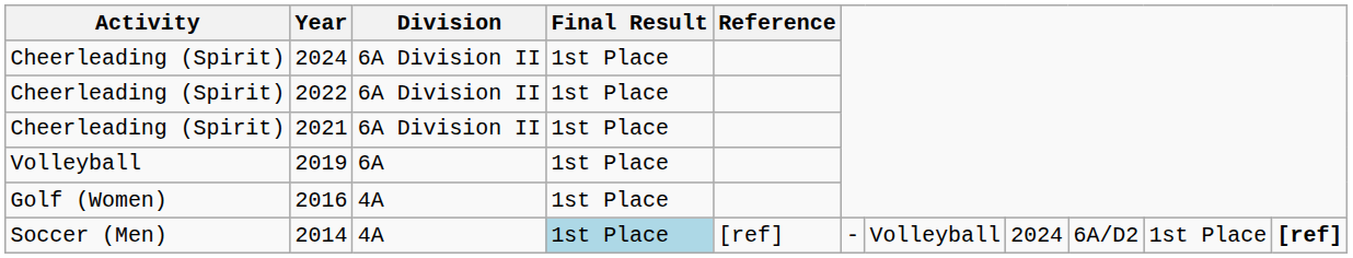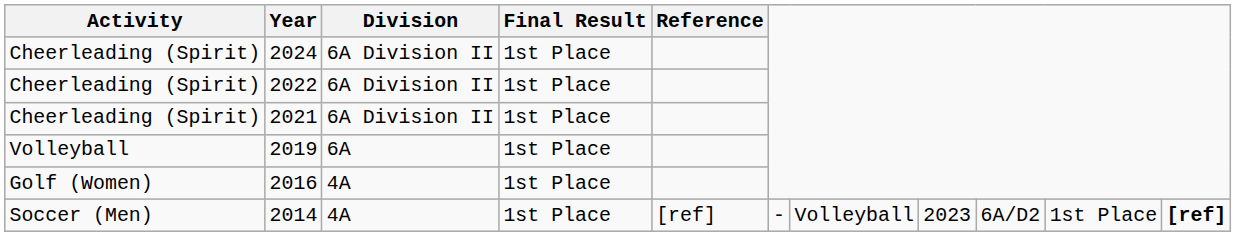 <table class="wikitable">
 <tr>
 <th>Activity</th>
 <th>Year</th>
 <th>Division</th>
 <th>Final Result</th>
 <th>Reference</th>
 </tr>
 <tr>
 <td>Cheerleading (Spirit)</td>
 <td>2024</td>
 <td>6A Division II</td>
 <td>1st Place</td>
 <td></td>
 </tr>
 <tr>
 <td>Cheerleading (Spirit)</td>
 <td>2022</td>
 <td>6A Division II</td>
 <td>1st Place</td>
 <td></td>
 </tr>
 <tr>
 <td>Cheerleading (Spirit)</td>
 <td>2021</td>
 <td>6A Division II</td>
 <td>1st Place</td>
 <td></td>
 </tr>
 <tr>
 <td>Volleyball</td>
 <td>2019</td>
 <td>6A</td>
 <td>1st Place</td>
 <td></td>
 </tr>
 <tr>
 <td>Golf (Women)</td>
 <td>2016</td>
 <td>4A</td>
 <td>1st Place</td>
 <td></td>
 </tr>
 <tr>
 <td>Soccer (Men)</td>
 <td>2014</td>
 <td>4A</td>
-<td style="background: lightblue;">1st Place</td>
+<td>1st Place</td>
 <td>[ref]</td>
 <td>-</td>
 <td>Volleyball</td>
-<td>2024</td>
+<td>2023</td>
 <td>6A/D2</td>
 <td>1st Place</td>
 <td><strong>[ref]</strong></td>
 </tr>
 </table>
